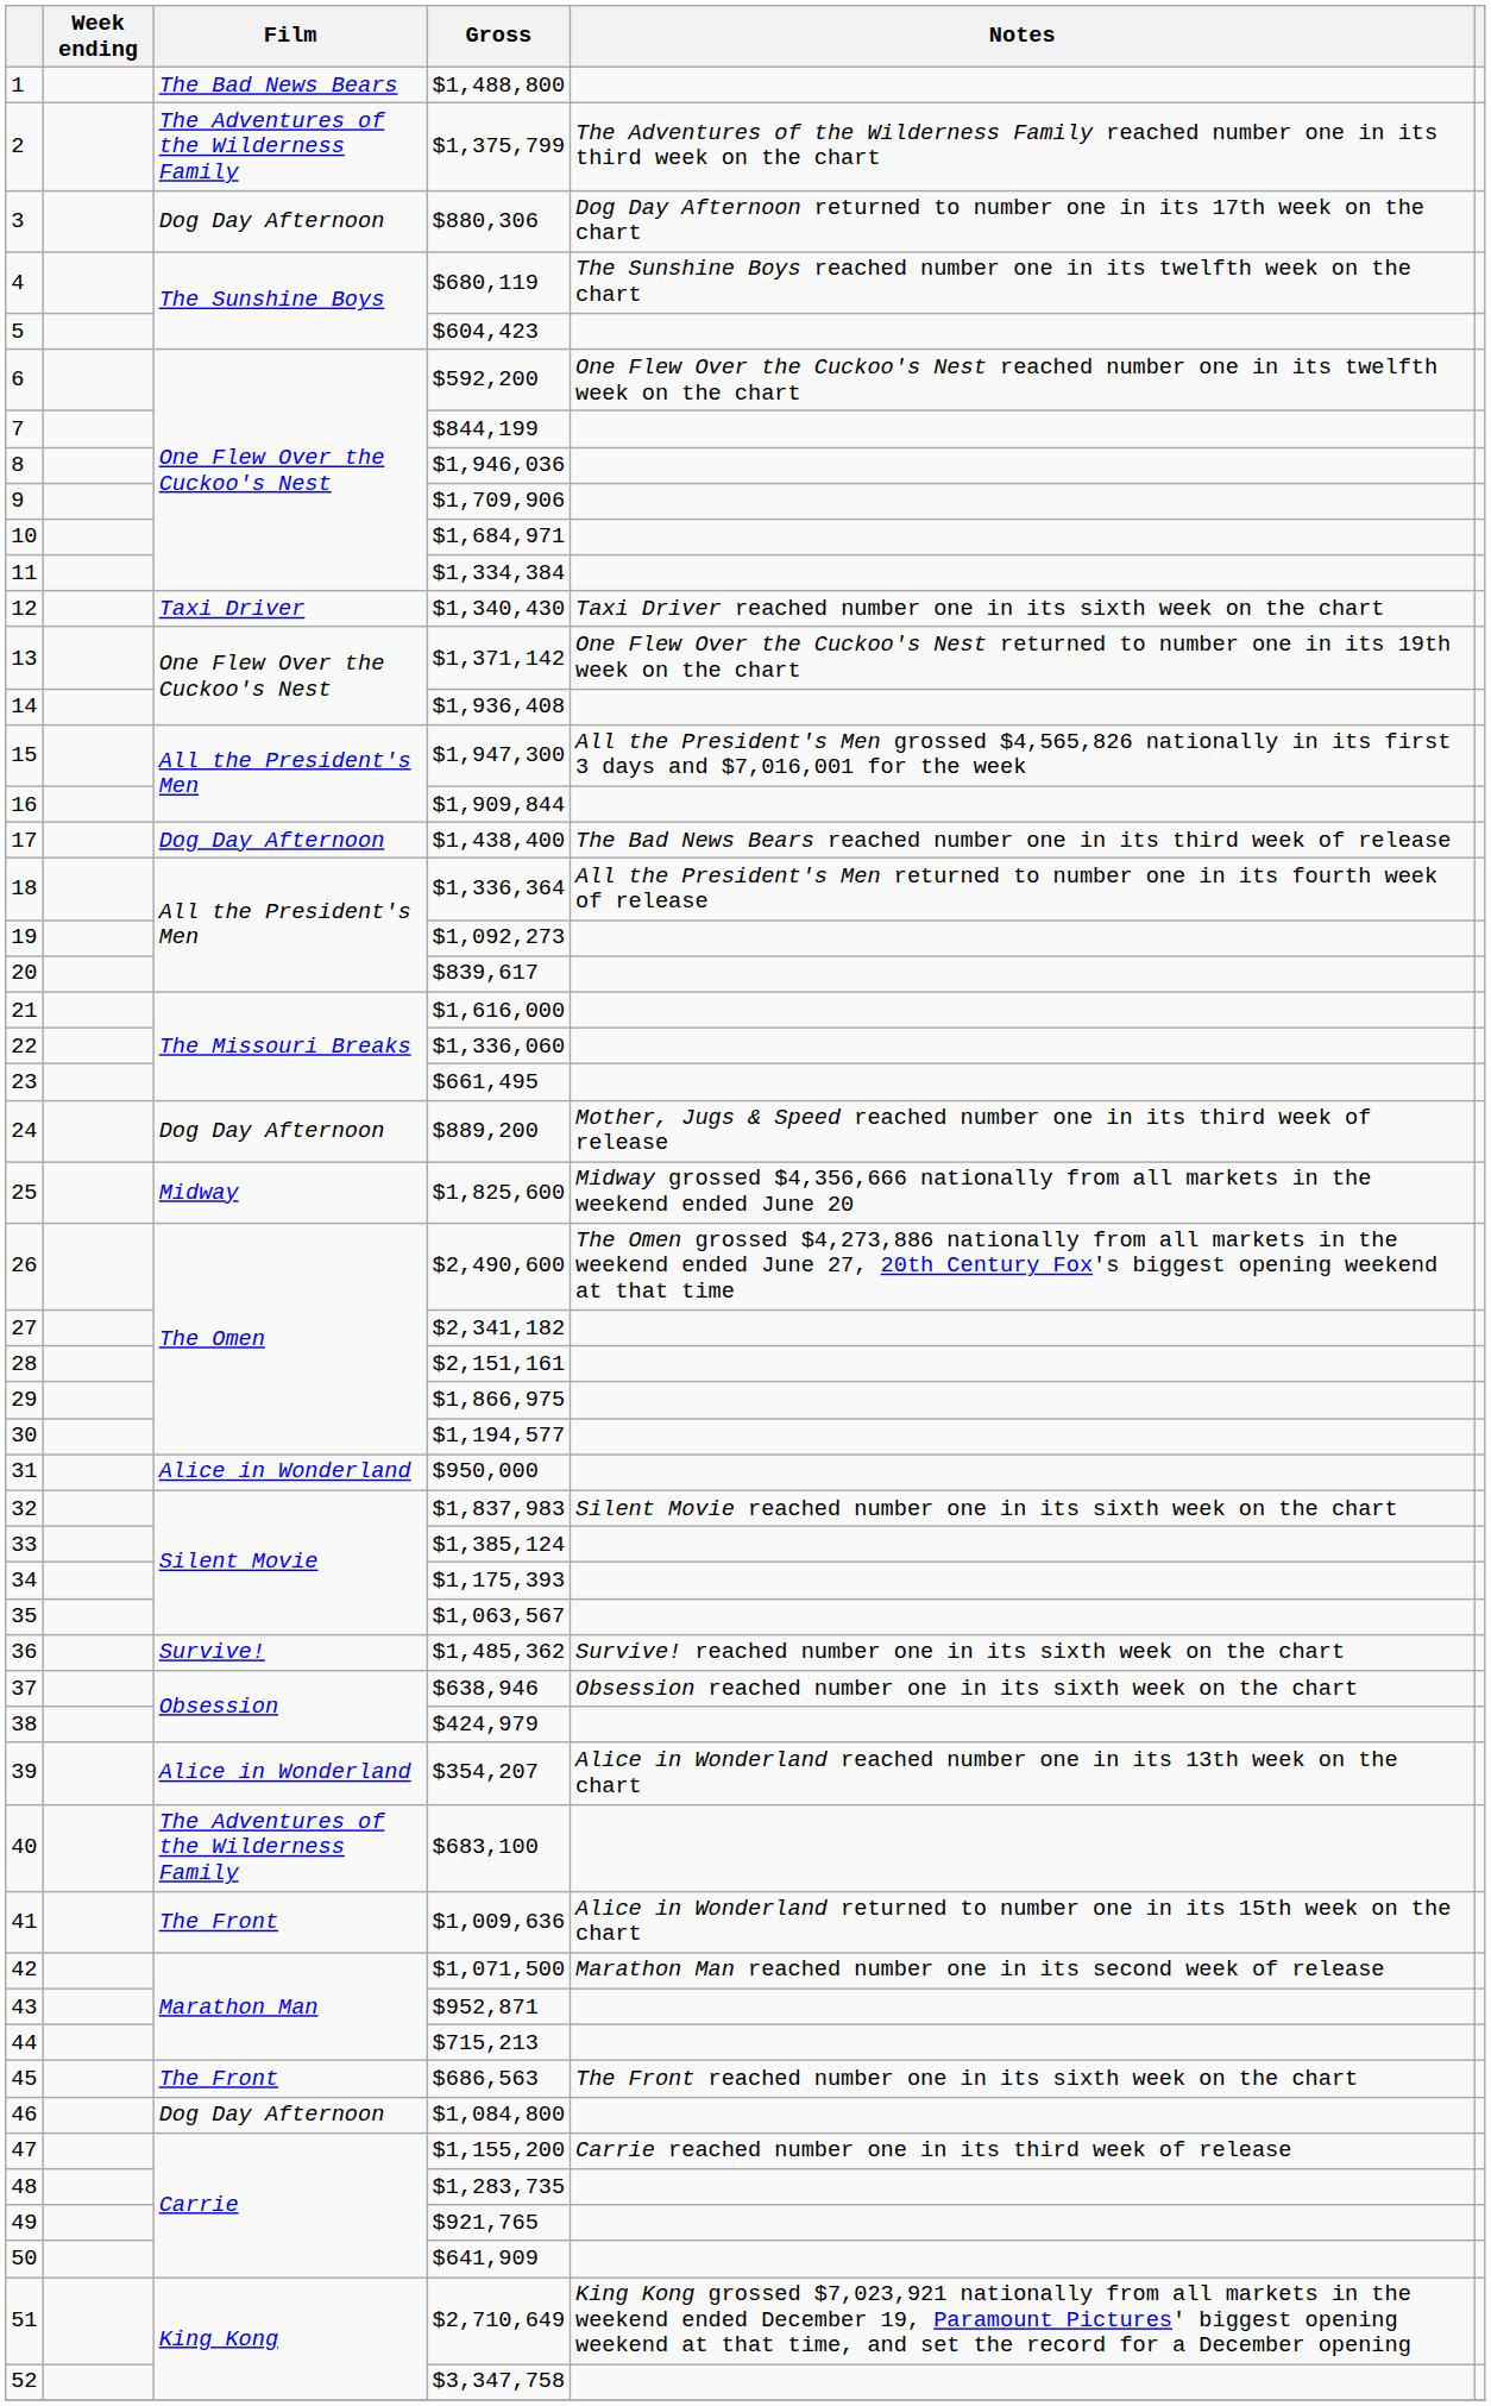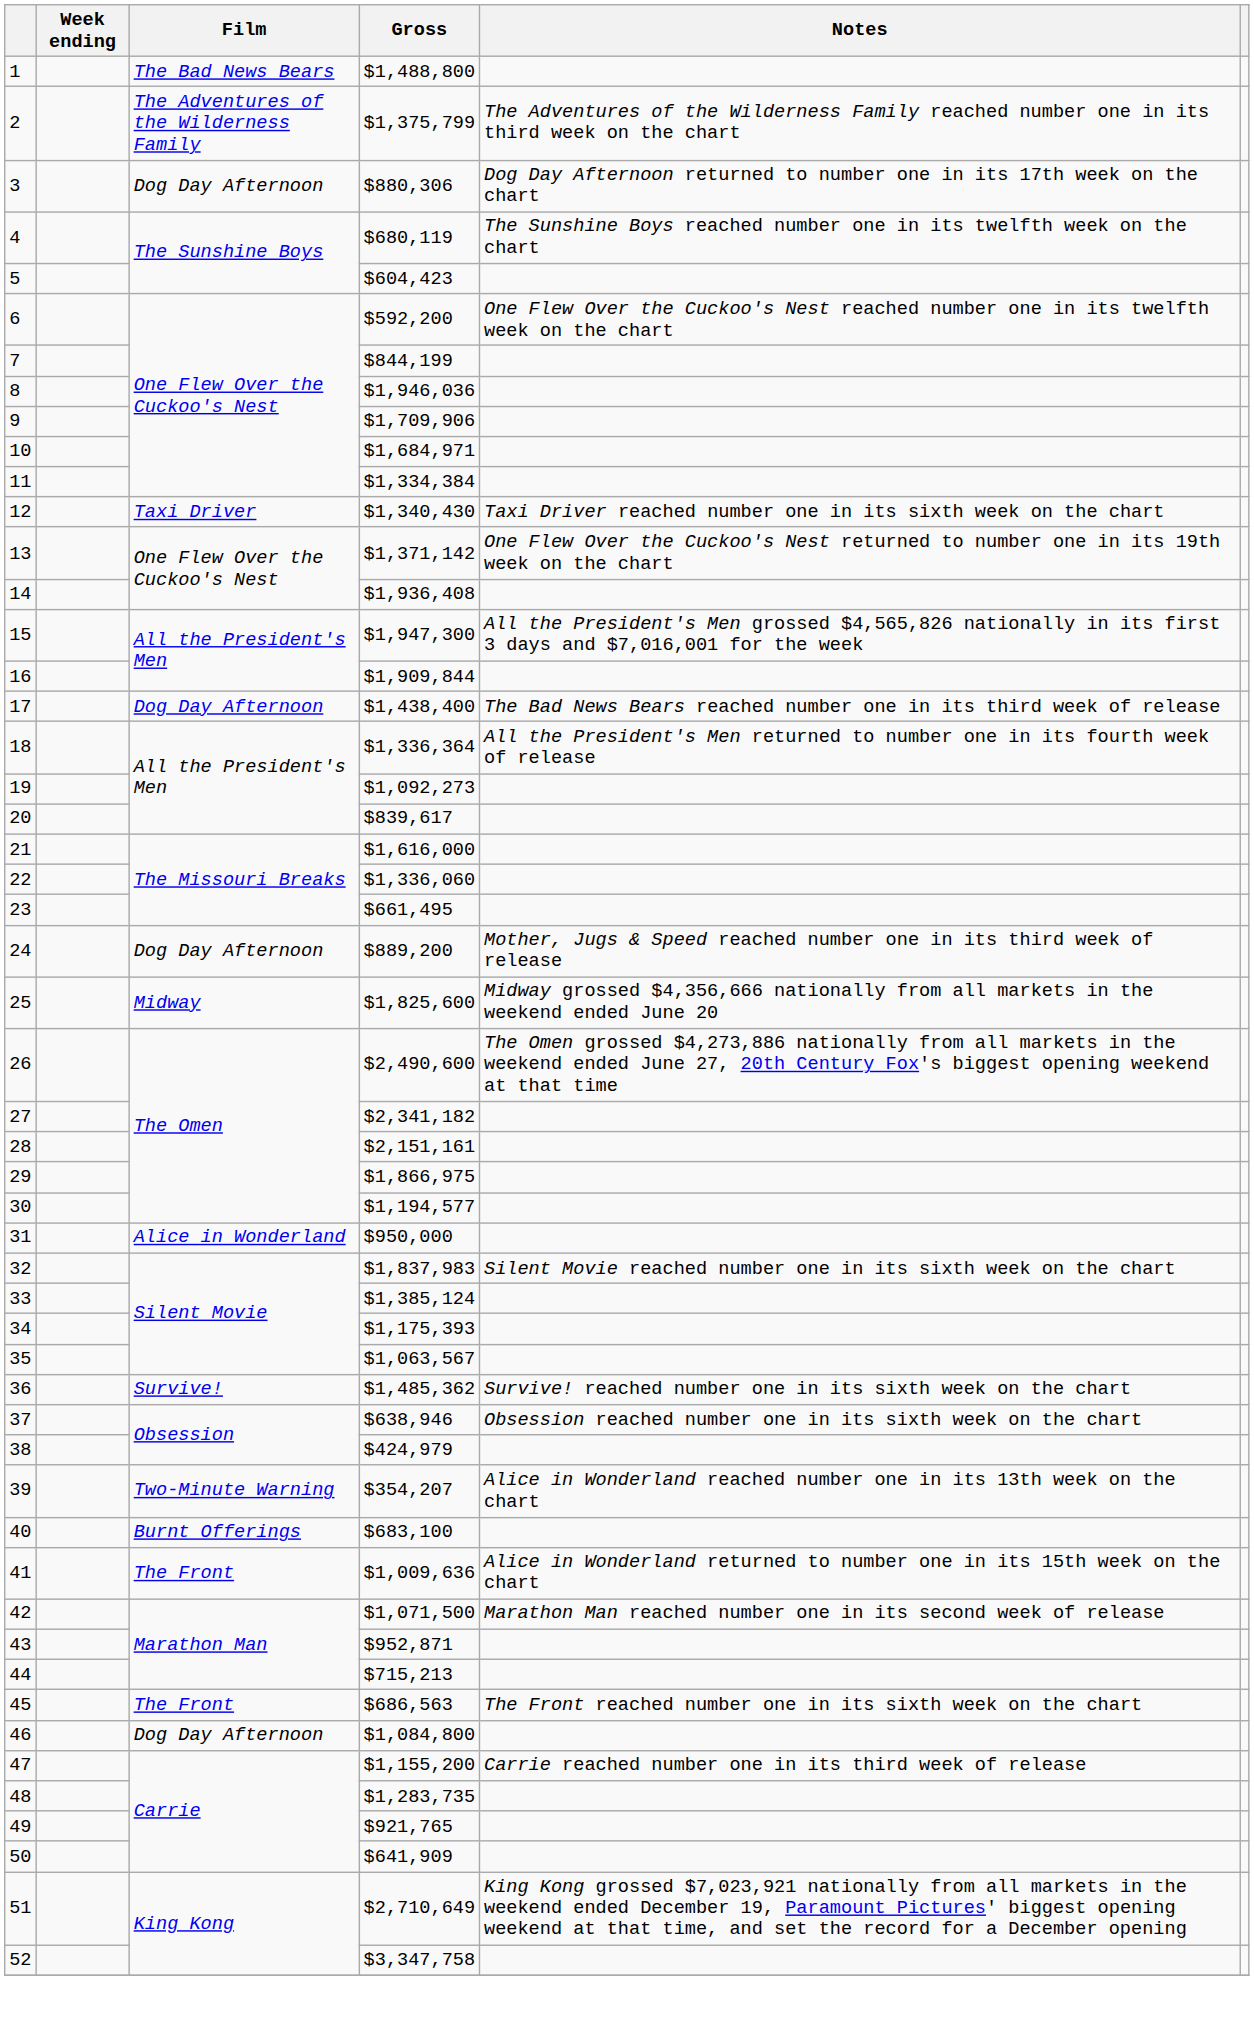 <table class="wikitable sortable">
 <tr>
 <th></th>
 <th>Week ending</th>
 <th>Film</th>
 <th>Gross</th>
 <th>Notes</th>
 <th class="unsortable"></th>
 </tr>
 <tr>
 <td>1</td>
 <td></td>
 <td><em><a href='#'>The Bad News Bears</a></em></td>
 <td>$1,488,800</td>
 <td></td>
 <td></td>
 </tr>
 <tr>
 <td>2</td>
 <td></td>
 <td><em><a href='#'>The Adventures of the Wilderness Family</a></em></td>
 <td>$1,375,799</td>
 <td><em>The Adventures of the Wilderness Family</em> reached number one in its third week on the chart</td>
 <td></td>
 </tr>
 <tr>
 <td>3</td>
 <td></td>
 <td><em>Dog Day Afternoon</em></td>
 <td>$880,306</td>
 <td><em>Dog Day Afternoon</em> returned to number one in its 17th week on the chart</td>
 <td></td>
 </tr>
 <tr>
 <td>4</td>
 <td></td>
 <td rowspan="2"><em><a href='#'>The Sunshine Boys</a></em></td>
 <td>$680,119</td>
 <td><em>The Sunshine Boys</em> reached number one in its twelfth week on the chart</td>
 <td></td>
 </tr>
 <tr>
 <td>5</td>
 <td></td>
 <td>$604,423</td>
 <td></td>
 <td></td>
 </tr>
 <tr>
 <td>6</td>
 <td></td>
 <td rowspan="6"><em><a href='#'>One Flew Over the Cuckoo's Nest</a></em></td>
 <td>$592,200</td>
 <td><em>One Flew Over the Cuckoo's Nest</em> reached number one in its twelfth week on the chart</td>
 <td></td>
 </tr>
 <tr>
 <td>7</td>
 <td></td>
 <td>$844,199</td>
 <td></td>
 <td></td>
 </tr>
 <tr>
 <td>8</td>
 <td></td>
 <td>$1,946,036</td>
 <td></td>
 <td></td>
 </tr>
 <tr>
 <td>9</td>
 <td></td>
 <td>$1,709,906</td>
 <td></td>
 <td></td>
 </tr>
 <tr>
 <td>10</td>
 <td></td>
 <td>$1,684,971</td>
 <td></td>
 <td></td>
 </tr>
 <tr>
 <td>11</td>
 <td></td>
 <td>$1,334,384</td>
 <td></td>
 <td></td>
 </tr>
 <tr>
 <td>12</td>
 <td></td>
 <td><em><a href='#'>Taxi Driver</a></em></td>
 <td>$1,340,430</td>
 <td><em>Taxi Driver</em> reached number one in its sixth week on the chart</td>
 <td></td>
 </tr>
 <tr>
 <td>13</td>
 <td></td>
 <td rowspan="2"><em>One Flew Over the Cuckoo's Nest</em></td>
 <td>$1,371,142</td>
 <td><em>One Flew Over the Cuckoo's Nest</em> returned to number one in its 19th week on the chart</td>
 <td></td>
 </tr>
 <tr>
 <td>14</td>
 <td></td>
 <td>$1,936,408</td>
 <td></td>
 <td></td>
 </tr>
 <tr>
 <td>15</td>
 <td></td>
 <td rowspan="2"><em><a href='#'>All the President's Men</a></em></td>
 <td>$1,947,300</td>
 <td><em>All the President's Men</em> grossed $4,565,826 nationally in its first 3 days and $7,016,001 for the week</td>
 <td></td>
 </tr>
 <tr>
 <td>16</td>
 <td></td>
 <td>$1,909,844</td>
 <td></td>
 <td></td>
 </tr>
 <tr>
 <td>17</td>
 <td></td>
 <td><em><a href='#'>Dog Day Afternoon</a></em></td>
 <td>$1,438,400</td>
 <td><em>The Bad News Bears</em> reached number one in its third week of release</td>
 <td></td>
 </tr>
 <tr>
 <td>18</td>
 <td></td>
 <td rowspan="3"><em>All the President's Men</em></td>
 <td>$1,336,364</td>
 <td><em>All the President's Men</em> returned to number one in its fourth week of release</td>
 <td></td>
 </tr>
 <tr>
 <td>19</td>
 <td></td>
 <td>$1,092,273</td>
 <td></td>
 <td></td>
 </tr>
 <tr>
 <td>20</td>
 <td></td>
 <td>$839,617</td>
 <td></td>
 <td></td>
 </tr>
 <tr>
 <td>21</td>
 <td></td>
 <td rowspan="3"><em><a href='#'>The Missouri Breaks</a></em></td>
 <td>$1,616,000</td>
 <td></td>
 <td></td>
 </tr>
 <tr>
 <td>22</td>
 <td></td>
 <td>$1,336,060</td>
 <td></td>
 <td></td>
 </tr>
 <tr>
 <td>23</td>
 <td></td>
 <td>$661,495</td>
 <td></td>
 <td></td>
 </tr>
 <tr>
 <td>24</td>
 <td></td>
 <td><em>Dog Day Afternoon</em></td>
 <td>$889,200</td>
 <td><em>Mother, Jugs & Speed</em> reached number one in its third week of release</td>
 <td></td>
 </tr>
 <tr>
 <td>25</td>
 <td></td>
 <td><em><a href='#'>Midway</a></em></td>
 <td>$1,825,600</td>
 <td><em>Midway</em> grossed $4,356,666 nationally from all markets in the weekend ended June 20</td>
 <td></td>
 </tr>
 <tr>
 <td>26</td>
 <td></td>
 <td rowspan="5"><em><a href='#'>The Omen</a></em></td>
 <td>$2,490,600</td>
 <td><em>The Omen</em> grossed $4,273,886 nationally from all markets in the weekend ended June 27, <a href='#'>20th Century Fox</a>'s biggest opening weekend at that time</td>
 <td></td>
 </tr>
 <tr>
 <td>27</td>
 <td></td>
 <td>$2,341,182</td>
 <td></td>
 <td></td>
 </tr>
 <tr>
 <td>28</td>
 <td></td>
 <td>$2,151,161</td>
 <td></td>
 <td></td>
 </tr>
 <tr>
 <td>29</td>
 <td></td>
 <td>$1,866,975</td>
 <td></td>
 <td></td>
 </tr>
 <tr>
 <td>30</td>
 <td></td>
 <td>$1,194,577</td>
 <td></td>
 <td></td>
 </tr>
 <tr>
 <td>31</td>
 <td></td>
 <td><em><a href='#'>Alice in Wonderland</a></em></td>
 <td>$950,000</td>
 <td></td>
 <td></td>
 </tr>
 <tr>
 <td>32</td>
 <td></td>
 <td rowspan="4"><em><a href='#'>Silent Movie</a></em></td>
 <td>$1,837,983</td>
 <td><em>Silent Movie</em> reached number one in its sixth week on the chart</td>
 <td></td>
 </tr>
 <tr>
 <td>33</td>
 <td></td>
 <td>$1,385,124</td>
 <td></td>
 <td></td>
 </tr>
 <tr>
 <td>34</td>
 <td></td>
 <td>$1,175,393</td>
 <td></td>
 <td></td>
 </tr>
 <tr>
 <td>35</td>
 <td></td>
 <td>$1,063,567</td>
 <td></td>
 <td></td>
 </tr>
 <tr>
 <td>36</td>
 <td></td>
 <td><em><a href='#'>Survive!</a></em></td>
 <td>$1,485,362</td>
 <td><em>Survive!</em> reached number one in its sixth week on the chart</td>
 <td></td>
 </tr>
 <tr>
 <td>37</td>
 <td></td>
 <td rowspan="2"><em><a href='#'>Obsession</a></em></td>
 <td>$638,946</td>
 <td><em>Obsession</em> reached number one in its sixth week on the chart</td>
 <td></td>
 </tr>
 <tr>
 <td>38</td>
 <td></td>
 <td>$424,979</td>
 <td></td>
 <td></td>
 </tr>
 <tr>
 <td>39</td>
 <td></td>
-<td><em><a href='#'>Alice in Wonderland</a></em></td>
+<td><em><a href='#'>Two-Minute Warning</a></em></td>
 <td>$354,207</td>
 <td><em>Alice in Wonderland</em> reached number one in its 13th week on the chart</td>
 <td></td>
 </tr>
 <tr>
 <td>40</td>
 <td></td>
-<td><em><a href='#'>The Adventures of the Wilderness Family</a></em></td>
+<td><em><a href='#'>Burnt Offerings</a></em></td>
 <td>$683,100</td>
 <td></td>
 <td></td>
 </tr>
 <tr>
 <td>41</td>
 <td></td>
 <td><em><a href='#'>The Front</a></em></td>
 <td>$1,009,636</td>
 <td><em>Alice in Wonderland</em> returned to number one in its 15th week on the chart</td>
 <td></td>
 </tr>
 <tr>
 <td>42</td>
 <td></td>
 <td rowspan="3"><em><a href='#'>Marathon Man</a></em></td>
 <td>$1,071,500</td>
 <td><em>Marathon Man</em> reached number one in its second week of release</td>
 <td></td>
 </tr>
 <tr>
 <td>43</td>
 <td></td>
 <td>$952,871</td>
 <td></td>
 <td></td>
 </tr>
 <tr>
 <td>44</td>
 <td></td>
 <td>$715,213</td>
 <td></td>
 <td></td>
 </tr>
 <tr>
 <td>45</td>
 <td></td>
 <td><em><a href='#'>The Front</a></em></td>
 <td>$686,563</td>
 <td><em>The Front</em> reached number one in its sixth week on the chart</td>
 <td></td>
 </tr>
 <tr>
 <td>46</td>
 <td></td>
 <td><em>Dog Day Afternoon</em></td>
 <td>$1,084,800</td>
 <td></td>
 <td></td>
 </tr>
 <tr>
 <td>47</td>
 <td></td>
 <td rowspan="4"><em><a href='#'>Carrie</a></em></td>
 <td>$1,155,200</td>
 <td><em>Carrie</em> reached number one in its third week of release</td>
 <td></td>
 </tr>
 <tr>
 <td>48</td>
 <td></td>
 <td>$1,283,735</td>
 <td></td>
 <td></td>
 </tr>
 <tr>
 <td>49</td>
 <td></td>
 <td>$921,765</td>
 <td></td>
 <td></td>
 </tr>
 <tr>
 <td>50</td>
 <td></td>
 <td>$641,909</td>
 <td></td>
 <td></td>
 </tr>
 <tr>
 <td>51</td>
 <td></td>
 <td rowspan="2"><em><a href='#'>King Kong</a></em></td>
 <td>$2,710,649</td>
 <td><em>King Kong</em> grossed $7,023,921 nationally from all markets in the weekend ended December 19, <a href='#'>Paramount Pictures</a>' biggest opening weekend at that time, and set the record for a December opening</td>
 <td></td>
 </tr>
 <tr>
 <td>52</td>
 <td></td>
 <td>$3,347,758</td>
 <td></td>
 <td></td>
 </tr>
 <tr>
 </tr>
 </table>
